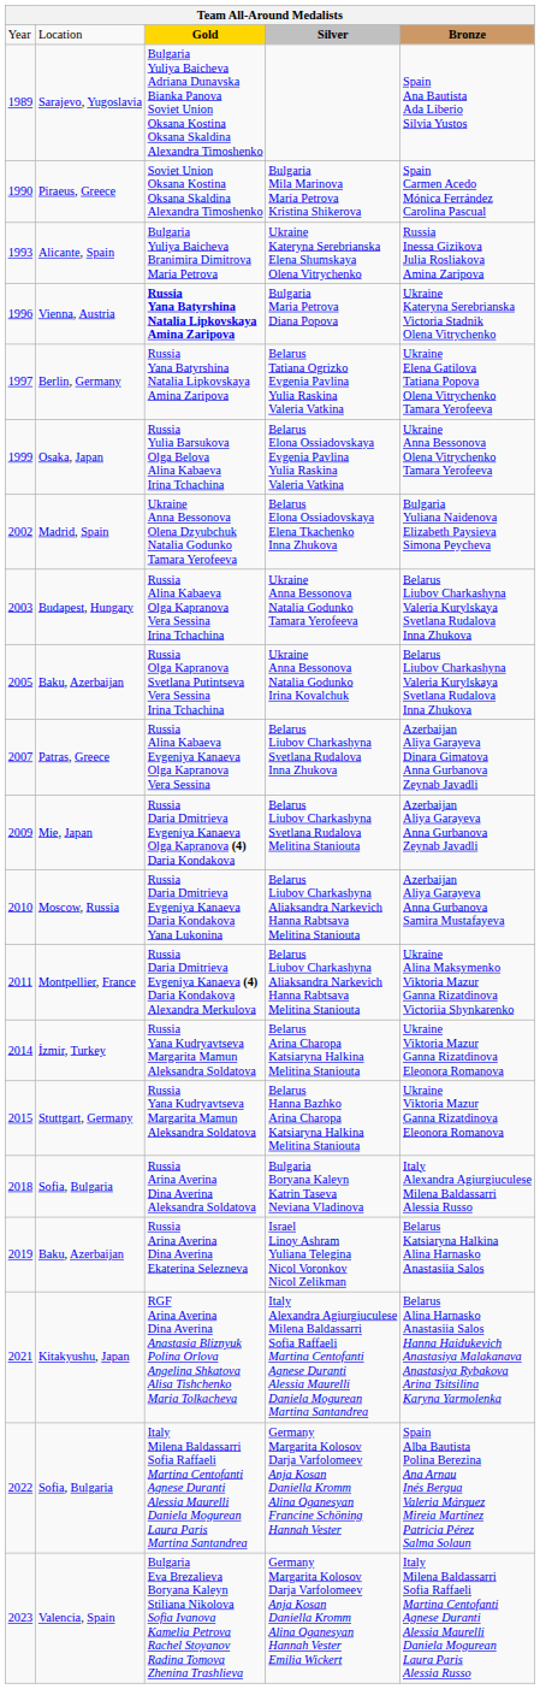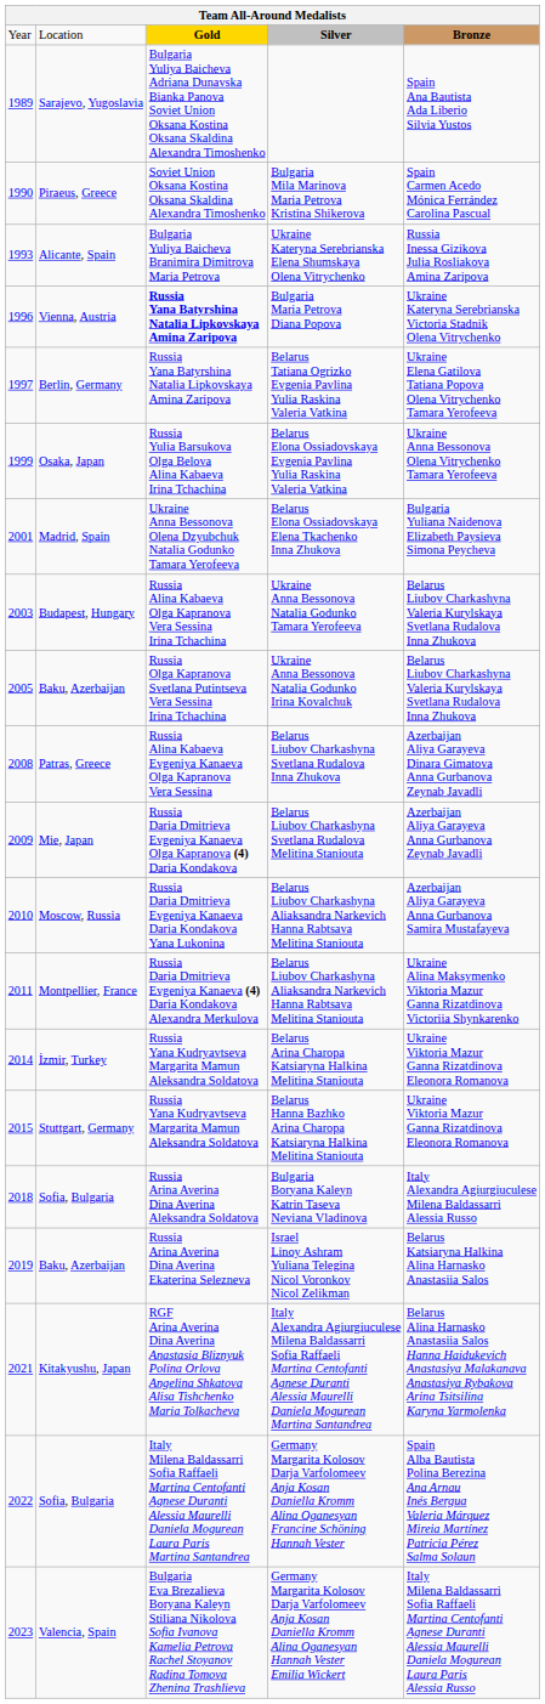 <table class="wikitable">
 <tr>
 <th colspan=5 align="center"><strong>Team All-Around Medalists</strong></th>
 </tr>
 <tr>
 <td>Year</td>
 <td>Location</td>
 <td style="text-align:center;background-color:gold;"><strong>Gold</strong></td>
 <td style="text-align:center;background-color:silver;"><strong>Silver</strong></td>
 <td style="text-align:center;background-color:#CC9966;"><strong>Bronze</strong></td>
 </tr>
 <tr>
 <td><a href='#'>1989</a></td>
 <td> <a href='#'>Sarajevo</a>, <a href='#'>Yugoslavia</a></td>
 <td> <a href='#'>Bulgaria</a><br><a href='#'>Yuliya Baicheva</a><br><a href='#'>Adriana Dunavska</a><br><a href='#'>Bianka Panova</a><br> <a href='#'>Soviet Union</a><br><a href='#'>Oksana Kostina</a><br><a href='#'>Oksana Skaldina</a><br><a href='#'>Alexandra Timoshenko</a></td>
 <td></td>
 <td> <a href='#'>Spain</a><br><a href='#'>Ana Bautista</a><br><a href='#'>Ada Liberio</a><br><a href='#'>Silvia Yustos</a></td>
 </tr>
 <tr>
 <td><a href='#'>1990</a></td>
 <td> <a href='#'>Piraeus</a>, <a href='#'>Greece</a></td>
 <td> <a href='#'>Soviet Union</a><br><a href='#'>Oksana Kostina</a><br><a href='#'>Oksana Skaldina</a><br><a href='#'>Alexandra Timoshenko</a></td>
 <td> <a href='#'>Bulgaria</a><br><a href='#'>Mila Marinova</a><br><a href='#'>Maria Petrova</a><br><a href='#'>Kristina Shikerova</a></td>
 <td> <a href='#'>Spain</a><br><a href='#'>Carmen Acedo</a><br><a href='#'>Mónica Ferrández</a><br><a href='#'>Carolina Pascual</a></td>
 </tr>
 <tr>
 <td><a href='#'>1993</a></td>
 <td> <a href='#'>Alicante</a>, <a href='#'>Spain</a></td>
 <td> <a href='#'>Bulgaria</a><br><a href='#'>Yuliya Baicheva</a><br><a href='#'>Branimira Dimitrova</a><br><a href='#'>Maria Petrova</a></td>
 <td> <a href='#'>Ukraine</a><br><a href='#'>Kateryna Serebrianska</a><br><a href='#'>Elena Shumskaya</a><br><a href='#'>Olena Vitrychenko</a></td>
 <td> <a href='#'>Russia</a><br><a href='#'>Inessa Gizikova</a><br><a href='#'>Julia Rosliakova</a><br><a href='#'>Amina Zaripova</a></td>
 </tr>
 <tr>
 <td><a href='#'>1996</a></td>
 <td> <a href='#'>Vienna</a>, <a href='#'>Austria</a></td>
 <td><strong> <a href='#'>Russia</a><br><a href='#'>Yana Batyrshina</a><br><a href='#'>Natalia Lipkovskaya</a><br><a href='#'>Amina Zaripova</a></strong></td>
 <td valign="top"> <a href='#'>Bulgaria</a><br><a href='#'>Maria Petrova</a><br><a href='#'>Diana Popova</a></td>
 <td> <a href='#'>Ukraine</a><br><a href='#'>Kateryna Serebrianska</a><br><a href='#'>Victoria Stadnik</a><br><a href='#'>Olena Vitrychenko</a></td>
 </tr>
 <tr>
 <td><a href='#'>1997</a></td>
 <td> <a href='#'>Berlin</a>, <a href='#'>Germany</a></td>
 <td valign="top"> <a href='#'>Russia</a><br><a href='#'>Yana Batyrshina</a><br><a href='#'>Natalia Lipkovskaya</a><br><a href='#'>Amina Zaripova</a></td>
 <td valign="top"> <a href='#'>Belarus</a><br><a href='#'>Tatiana Ogrizko</a><br><a href='#'>Evgenia Pavlina</a><br><a href='#'>Yulia Raskina</a><br><a href='#'>Valeria Vatkina</a></td>
 <td valign="top"> <a href='#'>Ukraine</a><br><a href='#'>Elena Gatilova</a><br><a href='#'>Tatiana Popova</a><br><a href='#'>Olena Vitrychenko</a><br><a href='#'>Tamara Yerofeeva</a></td>
 </tr>
 <tr>
 <td><a href='#'>1999</a></td>
 <td> <a href='#'>Osaka</a>, <a href='#'>Japan</a></td>
 <td valign="top"> <a href='#'>Russia</a><br><a href='#'>Yulia Barsukova</a><br><a href='#'>Olga Belova</a><br><a href='#'>Alina Kabaeva</a><br><a href='#'>Irina Tchachina</a></td>
 <td valign="top"> <a href='#'>Belarus</a><br><a href='#'>Elona Ossiadovskaya</a><br><a href='#'>Evgenia Pavlina</a><br><a href='#'>Yulia Raskina</a><br><a href='#'>Valeria Vatkina</a></td>
 <td valign="top"> <a href='#'>Ukraine</a><br><a href='#'>Anna Bessonova</a><br><a href='#'>Olena Vitrychenko</a><br><a href='#'>Tamara Yerofeeva</a></td>
 </tr>
 <tr>
-<td><a href='#'>2002</a></td>
+<td><a href='#'>2001</a></td>
 <td> <a href='#'>Madrid</a>, <a href='#'>Spain</a></td>
 <td valign="top"> <a href='#'>Ukraine</a><br><a href='#'>Anna Bessonova</a><br><a href='#'>Olena Dzyubchuk</a><br><a href='#'>Natalia Godunko</a><br><a href='#'>Tamara Yerofeeva</a></td>
 <td valign="top"> <a href='#'>Belarus</a><br><a href='#'>Elona Ossiadovskaya</a><br><a href='#'>Elena Tkachenko</a><br><a href='#'>Inna Zhukova</a></td>
 <td valign="top"> <a href='#'>Bulgaria</a><br><a href='#'>Yuliana Naidenova</a><br><a href='#'>Elizabeth Paysieva</a><br><a href='#'>Simona Peycheva</a></td>
 </tr>
 <tr>
 <td><a href='#'>2003</a></td>
 <td> <a href='#'>Budapest</a>, <a href='#'>Hungary</a></td>
 <td valign="top"> <a href='#'>Russia</a><br><a href='#'>Alina Kabaeva</a><br><a href='#'>Olga Kapranova</a><br><a href='#'>Vera Sessina</a><br><a href='#'>Irina Tchachina</a></td>
 <td valign="top"> <a href='#'>Ukraine</a><br><a href='#'>Anna Bessonova</a><br><a href='#'>Natalia Godunko</a><br><a href='#'>Tamara Yerofeeva</a></td>
 <td valign="top"> <a href='#'>Belarus</a><br><a href='#'>Liubov Charkashyna</a><br><a href='#'>Valeria Kurylskaya</a><br><a href='#'>Svetlana Rudalova</a><br><a href='#'>Inna Zhukova</a></td>
 </tr>
 <tr>
 <td><a href='#'>2005</a></td>
 <td> <a href='#'>Baku</a>, <a href='#'>Azerbaijan</a></td>
 <td valign="top"> <a href='#'>Russia</a><br><a href='#'>Olga Kapranova</a><br><a href='#'>Svetlana Putintseva</a><br><a href='#'>Vera Sessina</a><br><a href='#'>Irina Tchachina</a></td>
 <td valign="top"> <a href='#'>Ukraine</a><br><a href='#'>Anna Bessonova</a><br><a href='#'>Natalia Godunko</a><br><a href='#'>Irina Kovalchuk</a></td>
 <td valign="top"> <a href='#'>Belarus</a><br><a href='#'>Liubov Charkashyna</a><br><a href='#'>Valeria Kurylskaya</a><br><a href='#'>Svetlana Rudalova</a><br><a href='#'>Inna Zhukova</a></td>
 </tr>
 <tr>
-<td><a href='#'>2007</a></td>
+<td><a href='#'>2008</a></td>
 <td> <a href='#'>Patras</a>, <a href='#'>Greece</a></td>
 <td valign="top"> <a href='#'>Russia</a><br><a href='#'>Alina Kabaeva</a><br><a href='#'>Evgeniya Kanaeva</a><br><a href='#'>Olga Kapranova</a><br><a href='#'>Vera Sessina</a></td>
 <td valign="top"> <a href='#'>Belarus</a><br><a href='#'>Liubov Charkashyna</a><br><a href='#'>Svetlana Rudalova</a><br><a href='#'>Inna Zhukova</a></td>
 <td valign="top"> <a href='#'>Azerbaijan</a><br><a href='#'>Aliya Garayeva</a><br><a href='#'>Dinara Gimatova</a><br><a href='#'>Anna Gurbanova</a><br><a href='#'>Zeynab Javadli</a></td>
 </tr>
 <tr>
 <td><a href='#'>2009</a></td>
 <td> <a href='#'>Mie</a>, <a href='#'>Japan</a></td>
 <td valign="top"> <a href='#'>Russia</a><br><a href='#'>Daria Dmitrieva</a><br><a href='#'>Evgeniya Kanaeva</a><br><a href='#'>Olga Kapranova</a> <strong>(4)</strong><br><a href='#'>Daria Kondakova</a></td>
 <td valign="top"> <a href='#'>Belarus</a><br><a href='#'>Liubov Charkashyna</a><br><a href='#'>Svetlana Rudalova</a><br><a href='#'>Melitina Staniouta</a></td>
 <td valign="top"> <a href='#'>Azerbaijan</a><br><a href='#'>Aliya Garayeva</a><br><a href='#'>Anna Gurbanova</a><br><a href='#'>Zeynab Javadli</a></td>
 </tr>
 <tr>
 <td><a href='#'>2010</a></td>
 <td> <a href='#'>Moscow</a>, <a href='#'>Russia</a></td>
 <td valign="top"> <a href='#'>Russia</a><br><a href='#'>Daria Dmitrieva</a><br><a href='#'>Evgeniya Kanaeva</a><br><a href='#'>Daria Kondakova</a><br><a href='#'>Yana Lukonina</a></td>
 <td valign="top"> <a href='#'>Belarus</a><br><a href='#'>Liubov Charkashyna</a><br><a href='#'>Aliaksandra Narkevich</a><br><a href='#'>Hanna Rabtsava</a><br><a href='#'>Melitina Staniouta</a></td>
 <td valign="top"> <a href='#'>Azerbaijan</a><br><a href='#'>Aliya Garayeva</a><br><a href='#'>Anna Gurbanova</a><br><a href='#'>Samira Mustafayeva</a></td>
 </tr>
 <tr>
 <td><a href='#'>2011</a></td>
 <td> <a href='#'>Montpellier</a>, <a href='#'>France</a></td>
 <td valign="top"> <a href='#'>Russia</a><br><a href='#'>Daria Dmitrieva</a><br><a href='#'>Evgeniya Kanaeva</a> <strong>(4)</strong><br><a href='#'>Daria Kondakova</a><br><a href='#'>Alexandra Merkulova</a></td>
 <td valign="top"> <a href='#'>Belarus</a><br><a href='#'>Liubov Charkashyna</a><br><a href='#'>Aliaksandra Narkevich</a><br><a href='#'>Hanna Rabtsava</a><br><a href='#'>Melitina Staniouta</a></td>
 <td valign="top"> <a href='#'>Ukraine</a><br><a href='#'>Alina Maksymenko</a><br><a href='#'>Viktoria Mazur</a><br><a href='#'>Ganna Rizatdinova</a><br><a href='#'>Victoriia Shynkarenko</a></td>
 </tr>
 <tr>
 <td><a href='#'>2014</a></td>
 <td> <a href='#'>İzmir</a>, <a href='#'>Turkey</a></td>
 <td valign="top"> <a href='#'>Russia</a><br><a href='#'>Yana Kudryavtseva</a><br><a href='#'>Margarita Mamun</a><br><a href='#'>Aleksandra Soldatova</a></td>
 <td valign="top"> <a href='#'>Belarus</a><br><a href='#'>Arina Charopa</a><br><a href='#'>Katsiaryna Halkina</a><br><a href='#'>Melitina Staniouta</a></td>
 <td valign="top"> <a href='#'>Ukraine</a><br><a href='#'>Viktoria Mazur</a><br><a href='#'>Ganna Rizatdinova</a><br><a href='#'>Eleonora Romanova</a></td>
 </tr>
 <tr>
 <td><a href='#'>2015</a></td>
 <td> <a href='#'>Stuttgart</a>, <a href='#'>Germany</a></td>
 <td valign="top"> <a href='#'>Russia</a><br><a href='#'>Yana Kudryavtseva</a><br><a href='#'>Margarita Mamun</a><br><a href='#'>Aleksandra Soldatova</a></td>
 <td valign="top"> <a href='#'>Belarus</a><br><a href='#'>Hanna Bazhko</a><br><a href='#'>Arina Charopa</a><br><a href='#'>Katsiaryna Halkina</a><br><a href='#'>Melitina Staniouta</a></td>
 <td valign="top"> <a href='#'>Ukraine</a><br><a href='#'>Viktoria Mazur</a><br><a href='#'>Ganna Rizatdinova</a><br><a href='#'>Eleonora Romanova</a></td>
 </tr>
 <tr>
 <td><a href='#'>2018</a></td>
 <td> <a href='#'>Sofia</a>, <a href='#'>Bulgaria</a></td>
 <td valign="top"> <a href='#'>Russia</a><br><a href='#'>Arina Averina</a><br><a href='#'>Dina Averina</a><br><a href='#'>Aleksandra Soldatova</a></td>
 <td valign="top"> <a href='#'>Bulgaria</a><br><a href='#'>Boryana Kaleyn</a><br><a href='#'>Katrin Taseva</a><br><a href='#'>Neviana Vladinova</a></td>
 <td valign="top"> <a href='#'>Italy</a><br><a href='#'>Alexandra Agiurgiuculese</a><br><a href='#'>Milena Baldassarri</a><br><a href='#'>Alessia Russo</a></td>
 </tr>
 <tr>
 <td><a href='#'>2019</a></td>
 <td> <a href='#'>Baku</a>, <a href='#'>Azerbaijan</a></td>
 <td valign="top"> <a href='#'>Russia</a><br><a href='#'>Arina Averina</a><br><a href='#'>Dina Averina</a><br><a href='#'>Ekaterina Selezneva</a></td>
 <td valign="top"> <a href='#'>Israel</a><br><a href='#'>Linoy Ashram</a><br><a href='#'>Yuliana Telegina</a><br><a href='#'>Nicol Voronkov</a><br><a href='#'>Nicol Zelikman</a></td>
 <td valign="top"> <a href='#'>Belarus</a><br><a href='#'>Katsiaryna Halkina</a><br><a href='#'>Alina Harnasko</a><br><a href='#'>Anastasiia Salos</a></td>
 </tr>
 <tr>
 <td><a href='#'>2021</a></td>
 <td> <a href='#'>Kitakyushu</a>, <a href='#'>Japan</a></td>
 <td valign="top"><a href='#'>RGF</a><br><a href='#'>Arina Averina</a><br><a href='#'>Dina Averina</a><br><em><a href='#'>Anastasia Bliznyuk</a><br><a href='#'>Polina Orlova</a><br><a href='#'>Angelina Shkatova</a><br><a href='#'>Alisa Tishchenko</a><br><a href='#'>Maria Tolkacheva</a></em></td>
 <td> <a href='#'>Italy</a><br><a href='#'>Alexandra Agiurgiuculese</a><br><a href='#'>Milena Baldassarri</a><br><a href='#'>Sofia Raffaeli</a><br><em><a href='#'>Martina Centofanti</a><br><a href='#'>Agnese Duranti</a><br><a href='#'>Alessia Maurelli</a><br><a href='#'>Daniela Mogurean</a><br><a href='#'>Martina Santandrea</a></em></td>
 <td valign="top"> <a href='#'>Belarus</a><br><a href='#'>Alina Harnasko</a><br><a href='#'>Anastasiia Salos</a><br><em><a href='#'>Hanna Haidukevich</a><br><a href='#'>Anastasiya Malakanava</a><br><a href='#'>Anastasiya Rybakova</a><br><a href='#'>Arina Tsitsilina</a><br><a href='#'>Karyna Yarmolenka</a></em></td>
 </tr>
 <tr>
 <td><a href='#'>2022</a></td>
 <td> <a href='#'>Sofia</a>, <a href='#'>Bulgaria</a></td>
 <td> <a href='#'>Italy</a><br><a href='#'>Milena Baldassarri</a><br><a href='#'>Sofia Raffaeli</a><br><em><a href='#'>Martina Centofanti</a><br><a href='#'>Agnese Duranti</a><br><a href='#'>Alessia Maurelli</a><br><a href='#'>Daniela Mogurean</a><br><a href='#'>Laura Paris</a><br><a href='#'>Martina Santandrea</a></em></td>
 <td valign="top"> <a href='#'>Germany</a><br><a href='#'>Margarita Kolosov</a><br><a href='#'>Darja Varfolomeev</a><br><em><a href='#'>Anja Kosan</a><br><a href='#'>Daniella Kromm</a><br><a href='#'>Alina Oganesyan</a><br><a href='#'>Francine Schöning</a><br><a href='#'>Hannah Vester</a></em></td>
 <td> <a href='#'>Spain</a><br><a href='#'>Alba Bautista</a><br><a href='#'>Polina Berezina</a><br><em><a href='#'>Ana Arnau</a><br><a href='#'>Inés Bergua</a><br><a href='#'>Valeria Márquez</a><br><a href='#'>Mireia Martínez</a><br><a href='#'>Patricia Pérez</a><br><a href='#'>Salma Solaun</a></em></td>
 </tr>
 <tr>
 <td><a href='#'>2023</a></td>
 <td> <a href='#'>Valencia</a>, <a href='#'>Spain</a></td>
 <td> <a href='#'>Bulgaria</a><br><a href='#'>Eva Brezalieva</a><br><a href='#'>Boryana Kaleyn</a><br><a href='#'>Stiliana Nikolova</a><br><em><a href='#'>Sofia Ivanova</a><br><a href='#'>Kamelia Petrova</a><br><a href='#'>Rachel Stoyanov</a><br> <a href='#'>Radina Tomova</a><br><a href='#'>Zhenina Trashlieva</a></em></td>
 <td valign="top"> <a href='#'>Germany</a><br><a href='#'>Margarita Kolosov</a><br><a href='#'>Darja Varfolomeev</a><br><em><a href='#'>Anja Kosan</a><br><a href='#'>Daniella Kromm</a><br><a href='#'>Alina Oganesyan</a><br><a href='#'>Hannah Vester</a><br><a href='#'>Emilia Wickert</a></em></td>
 <td> <a href='#'>Italy</a><br><a href='#'>Milena Baldassarri</a><br><a href='#'>Sofia Raffaeli</a><br><em><a href='#'>Martina Centofanti</a><br><a href='#'>Agnese Duranti</a><br><a href='#'>Alessia Maurelli</a><br><a href='#'>Daniela Mogurean</a><br><a href='#'>Laura Paris</a><br><a href='#'>Alessia Russo</a></em></td>
 </tr>
 </table>
